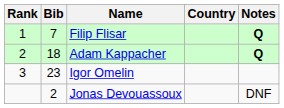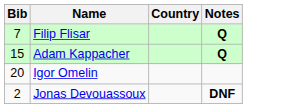 <table class="wikitable" style="text-align:center;">
 <tr>
-<th>Rank</th>
 <th>Bib</th>
 <th>Name</th>
 <th>Country</th>
 <th>Notes</th>
 </tr>
 <tr bgcolor="#ccffcc">
-<td>1</td>
 <td>7</td>
 <td align=left><a href='#'>Filip Flisar</a></td>
 <td align=left></td>
 <td><strong>Q</strong></td>
 </tr>
 <tr bgcolor="#ccffcc">
-<td>2</td>
-<td>18</td>
+<td>15</td>
 <td align=left><a href='#'>Adam Kappacher</a></td>
 <td align=left></td>
 <td><strong>Q</strong></td>
 </tr>
 <tr>
-<td>3</td>
-<td>23</td>
+<td>20</td>
 <td align=left><a href='#'>Igor Omelin</a></td>
 <td align=left></td>
 <td></td>
 </tr>
 <tr>
-<td></td>
 <td>2</td>
 <td align=left><a href='#'>Jonas Devouassoux</a></td>
 <td align=left></td>
-<td>DNF</td>
+<td><strong>DNF</strong></td>
 </tr>
 </table>
